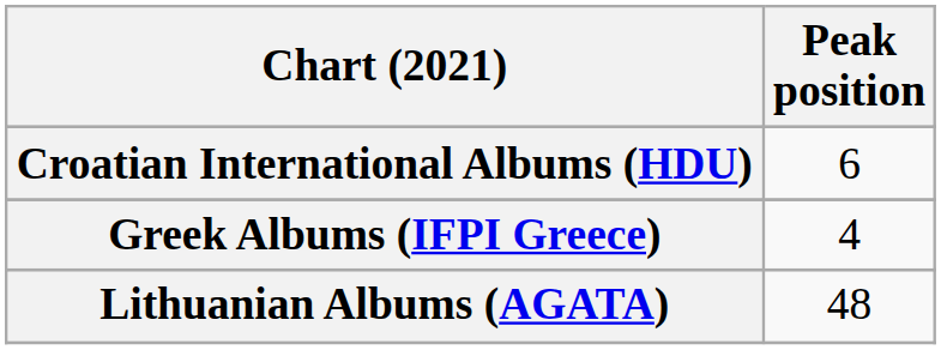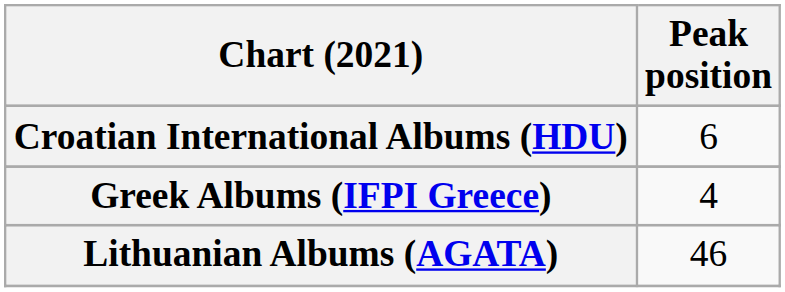 <table class="wikitable sortable plainrowheaders" style="text-align:center">
 <tr>
 <th scope="col">Chart (2021)</th>
 <th scope="col">Peak<br>position</th>
 </tr>
 <tr>
 </tr>
 <tr>
 </tr>
 <tr>
 </tr>
 <tr>
 </tr>
 <tr>
 </tr>
 <tr>
 <th scope="row">Croatian International Albums (<a href='#'>HDU</a>)</th>
 <td>6</td>
 </tr>
 <tr>
 </tr>
 <tr>
 </tr>
 <tr>
 </tr>
 <tr>
 </tr>
 <tr>
 </tr>
 <tr>
 </tr>
 <tr>
 <th scope="row">Greek Albums (<a href='#'>IFPI Greece</a>)</th>
 <td>4</td>
 </tr>
 <tr>
 </tr>
 <tr>
 </tr>
 <tr>
 </tr>
 <tr>
 </tr>
 <tr>
 <th scope="row">Lithuanian Albums (<a href='#'>AGATA</a>)</th>
-<td>48</td>
+<td>46</td>
 </tr>
 <tr>
 </tr>
 <tr>
 </tr>
 <tr>
 </tr>
 <tr>
 </tr>
 <tr>
 </tr>
 <tr>
 </tr>
 <tr>
 </tr>
 <tr>
 </tr>
 <tr>
 </tr>
 <tr>
 </tr>
 <tr>
 </tr>
 <tr>
 </tr>
 </table>
